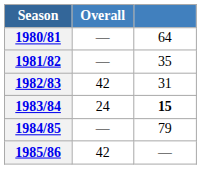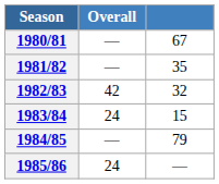 <table class="wikitable" style="font-size:86%; text-align:center; border:grey solid 1px; border-collapse:collapse; background:#ffffff;">
 <tr>
 <th style="background-color:#369; color:white; width:60px;"> Season </th>
 <th style="background-color:#4180be; color:white; width:55px;">Overall</th>
 <th style="background-color:#4180be; color:white; width:55px;"></th>
 </tr>
 <tr>
 <th scope=row align=center><a href='#'>1980/81</a></th>
 <td align=center>—</td>
-<td align=center>64</td>
+<td align=center>67</td>
 </tr>
 <tr>
 <th scope=row align=center><a href='#'>1981/82</a></th>
 <td align=center>—</td>
 <td align=center>35</td>
 </tr>
 <tr>
 <th scope=row align=center><a href='#'>1982/83</a></th>
 <td align=center>42</td>
-<td align=center>31</td>
+<td align=center>32</td>
 </tr>
 <tr>
 <th scope=row align=center><a href='#'>1983/84</a></th>
 <td align=center>24</td>
-<td align=center><strong>15</strong></td>
+<td align=center>15</td>
 </tr>
 <tr>
 <th scope=row align=center><a href='#'>1984/85</a></th>
 <td align=center>—</td>
 <td align=center>79</td>
 </tr>
 <tr>
 <th scope=row align=center><a href='#'>1985/86</a></th>
-<td align=center>42</td>
+<td align=center>24</td>
 <td align=center>—</td>
 </tr>
 </table>
